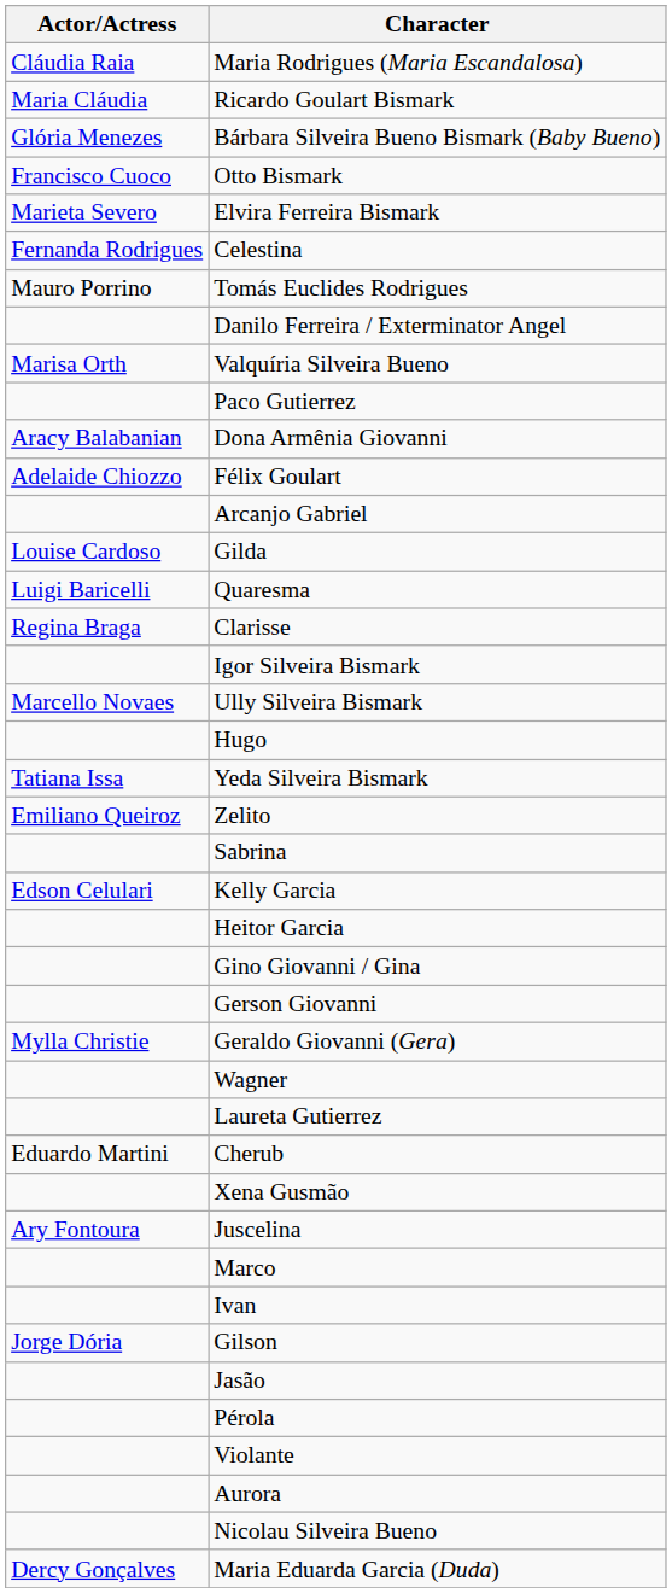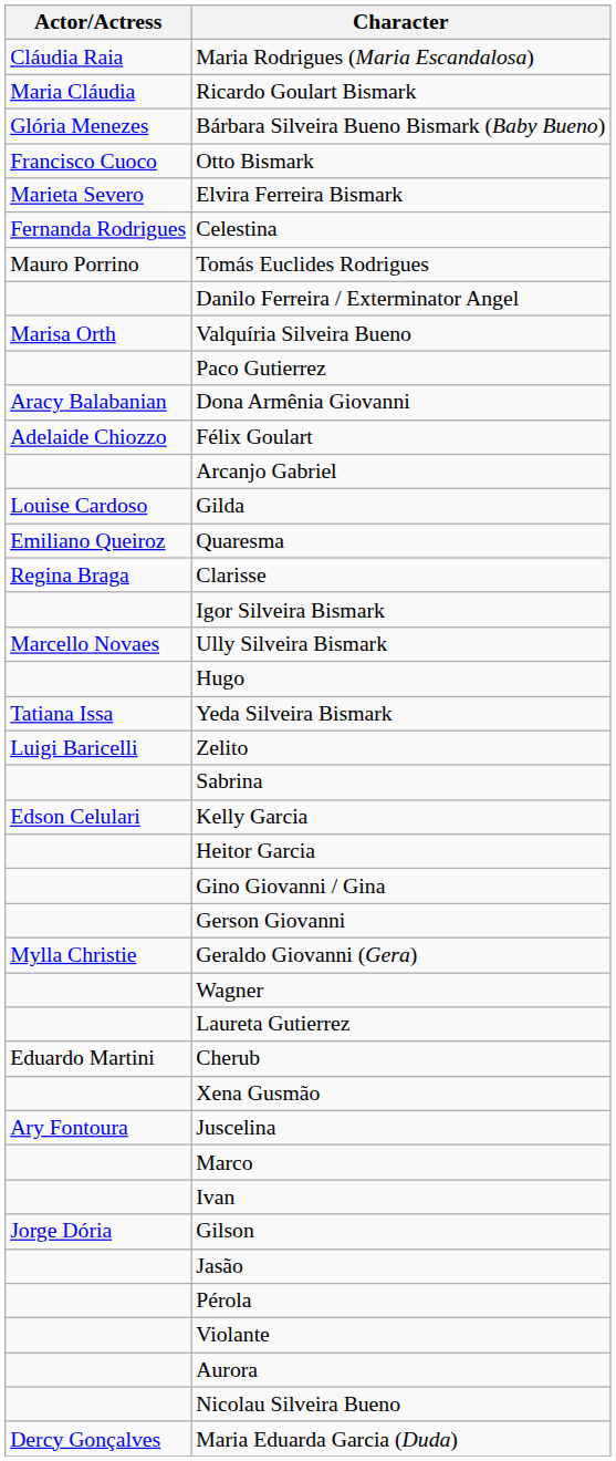 <table class="wikitable sortable">
 <tr>
 <th>Actor/Actress</th>
 <th>Character</th>
 </tr>
 <tr>
 <td><a href='#'>Cláudia Raia</a></td>
 <td>Maria Rodrigues (<em>Maria Escandalosa</em>)</td>
 </tr>
 <tr>
 <td><a href='#'>Maria Cláudia</a></td>
 <td>Ricardo Goulart Bismark</td>
 </tr>
 <tr>
 <td><a href='#'>Glória Menezes</a></td>
 <td>Bárbara Silveira Bueno Bismark (<em>Baby Bueno</em>)</td>
 </tr>
 <tr>
 <td><a href='#'>Francisco Cuoco</a></td>
 <td>Otto Bismark</td>
 </tr>
 <tr>
 <td><a href='#'>Marieta Severo</a></td>
 <td>Elvira Ferreira Bismark</td>
 </tr>
 <tr>
 <td><a href='#'>Fernanda Rodrigues</a></td>
 <td>Celestina</td>
 </tr>
 <tr>
 <td>Mauro Porrino</td>
 <td>Tomás Euclides Rodrigues</td>
 </tr>
 <tr>
 <td></td>
 <td>Danilo Ferreira  / Exterminator Angel</td>
 </tr>
 <tr>
 <td><a href='#'>Marisa Orth</a></td>
 <td>Valquíria Silveira Bueno</td>
 </tr>
 <tr>
 <td></td>
 <td>Paco Gutierrez</td>
 </tr>
 <tr>
 <td><a href='#'>Aracy Balabanian</a></td>
 <td>Dona Armênia Giovanni</td>
 </tr>
 <tr>
 <td><a href='#'>Adelaide Chiozzo</a></td>
 <td>Félix Goulart</td>
 </tr>
 <tr>
 <td></td>
 <td>Arcanjo Gabriel</td>
 </tr>
 <tr>
 <td><a href='#'>Louise Cardoso</a></td>
 <td>Gilda</td>
 </tr>
 <tr>
-<td><a href='#'>Luigi Baricelli</a></td>
+<td><a href='#'>Emiliano Queiroz</a></td>
 <td>Quaresma</td>
 </tr>
 <tr>
 <td><a href='#'>Regina Braga</a></td>
 <td>Clarisse</td>
 </tr>
 <tr>
 <td></td>
 <td>Igor Silveira Bismark</td>
 </tr>
 <tr>
 <td><a href='#'>Marcello Novaes</a></td>
 <td>Ully Silveira Bismark</td>
 </tr>
 <tr>
 <td></td>
 <td>Hugo</td>
 </tr>
 <tr>
 <td><a href='#'>Tatiana Issa</a></td>
 <td>Yeda Silveira Bismark</td>
 </tr>
 <tr>
-<td><a href='#'>Emiliano Queiroz</a></td>
+<td><a href='#'>Luigi Baricelli</a></td>
 <td>Zelito</td>
 </tr>
 <tr>
 <td></td>
 <td>Sabrina</td>
 </tr>
 <tr>
 <td><a href='#'>Edson Celulari</a></td>
 <td>Kelly Garcia</td>
 </tr>
 <tr>
 <td></td>
 <td>Heitor Garcia</td>
 </tr>
 <tr>
 <td></td>
 <td>Gino Giovanni / Gina</td>
 </tr>
 <tr>
 <td></td>
 <td>Gerson Giovanni</td>
 </tr>
 <tr>
 <td><a href='#'>Mylla Christie</a></td>
 <td>Geraldo Giovanni (<em>Gera</em>)</td>
 </tr>
 <tr>
 <td></td>
 <td>Wagner</td>
 </tr>
 <tr>
 <td></td>
 <td>Laureta Gutierrez</td>
 </tr>
 <tr>
 <td>Eduardo Martini</td>
 <td>Cherub</td>
 </tr>
 <tr>
 <td></td>
 <td>Xena Gusmão</td>
 </tr>
 <tr>
 <td><a href='#'>Ary Fontoura</a></td>
 <td>Juscelina</td>
 </tr>
 <tr>
 <td></td>
 <td>Marco</td>
 </tr>
 <tr>
 <td></td>
 <td>Ivan</td>
 </tr>
 <tr>
 <td><a href='#'>Jorge Dória</a></td>
 <td>Gilson</td>
 </tr>
 <tr>
 <td></td>
 <td>Jasão</td>
 </tr>
 <tr>
 <td></td>
 <td>Pérola</td>
 </tr>
 <tr>
 <td></td>
 <td>Violante</td>
 </tr>
 <tr>
 <td></td>
 <td>Aurora</td>
 </tr>
 <tr>
 <td></td>
 <td>Nicolau Silveira Bueno</td>
 </tr>
 <tr>
 <td><a href='#'>Dercy Gonçalves</a></td>
 <td>Maria Eduarda Garcia (<em>Duda</em>)</td>
 </tr>
 </table>
